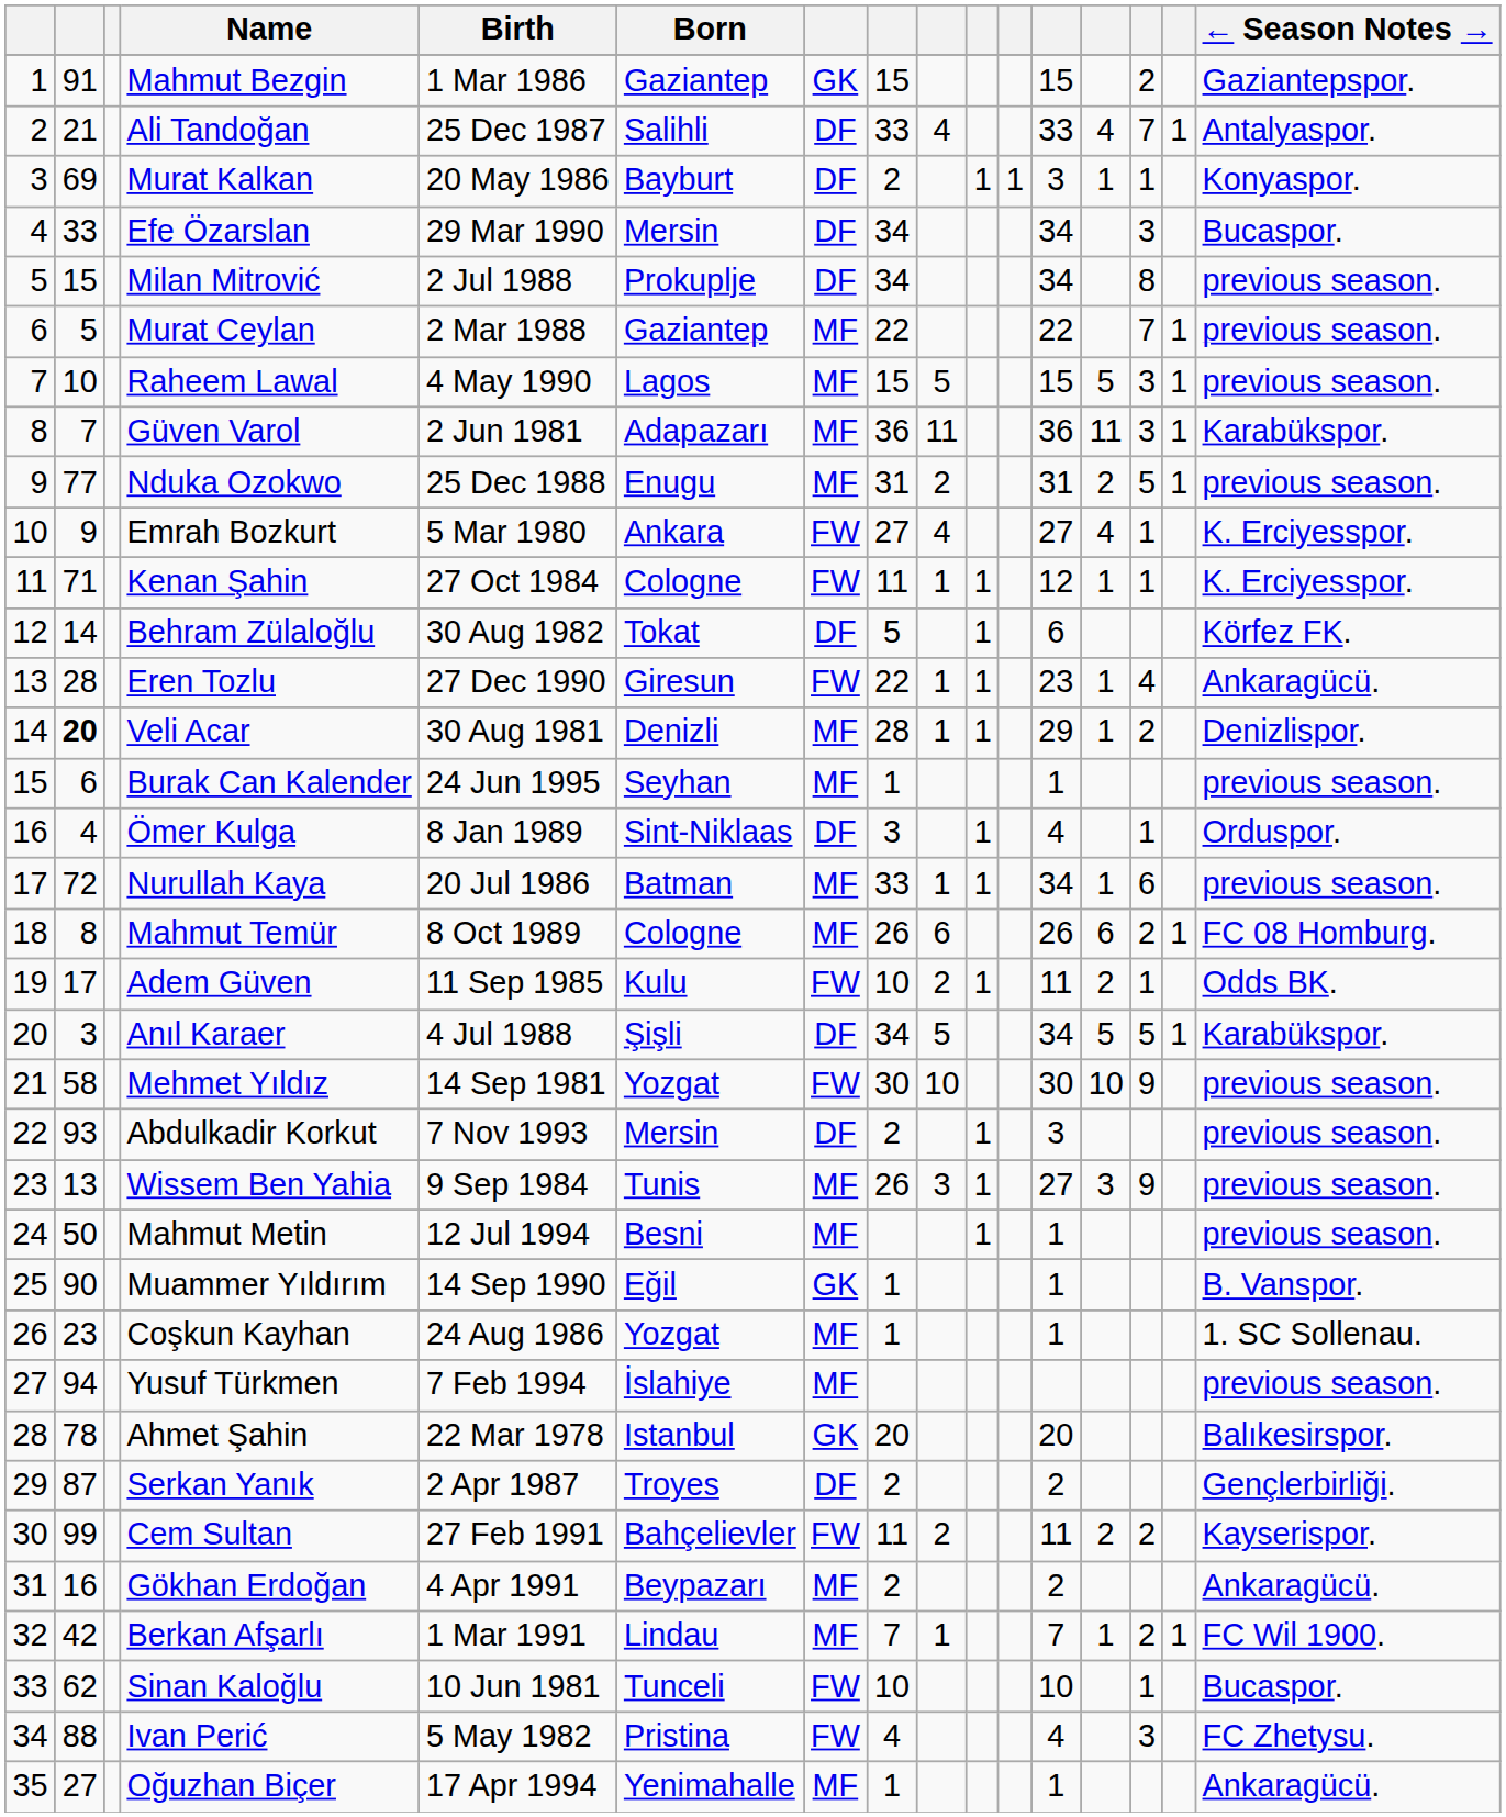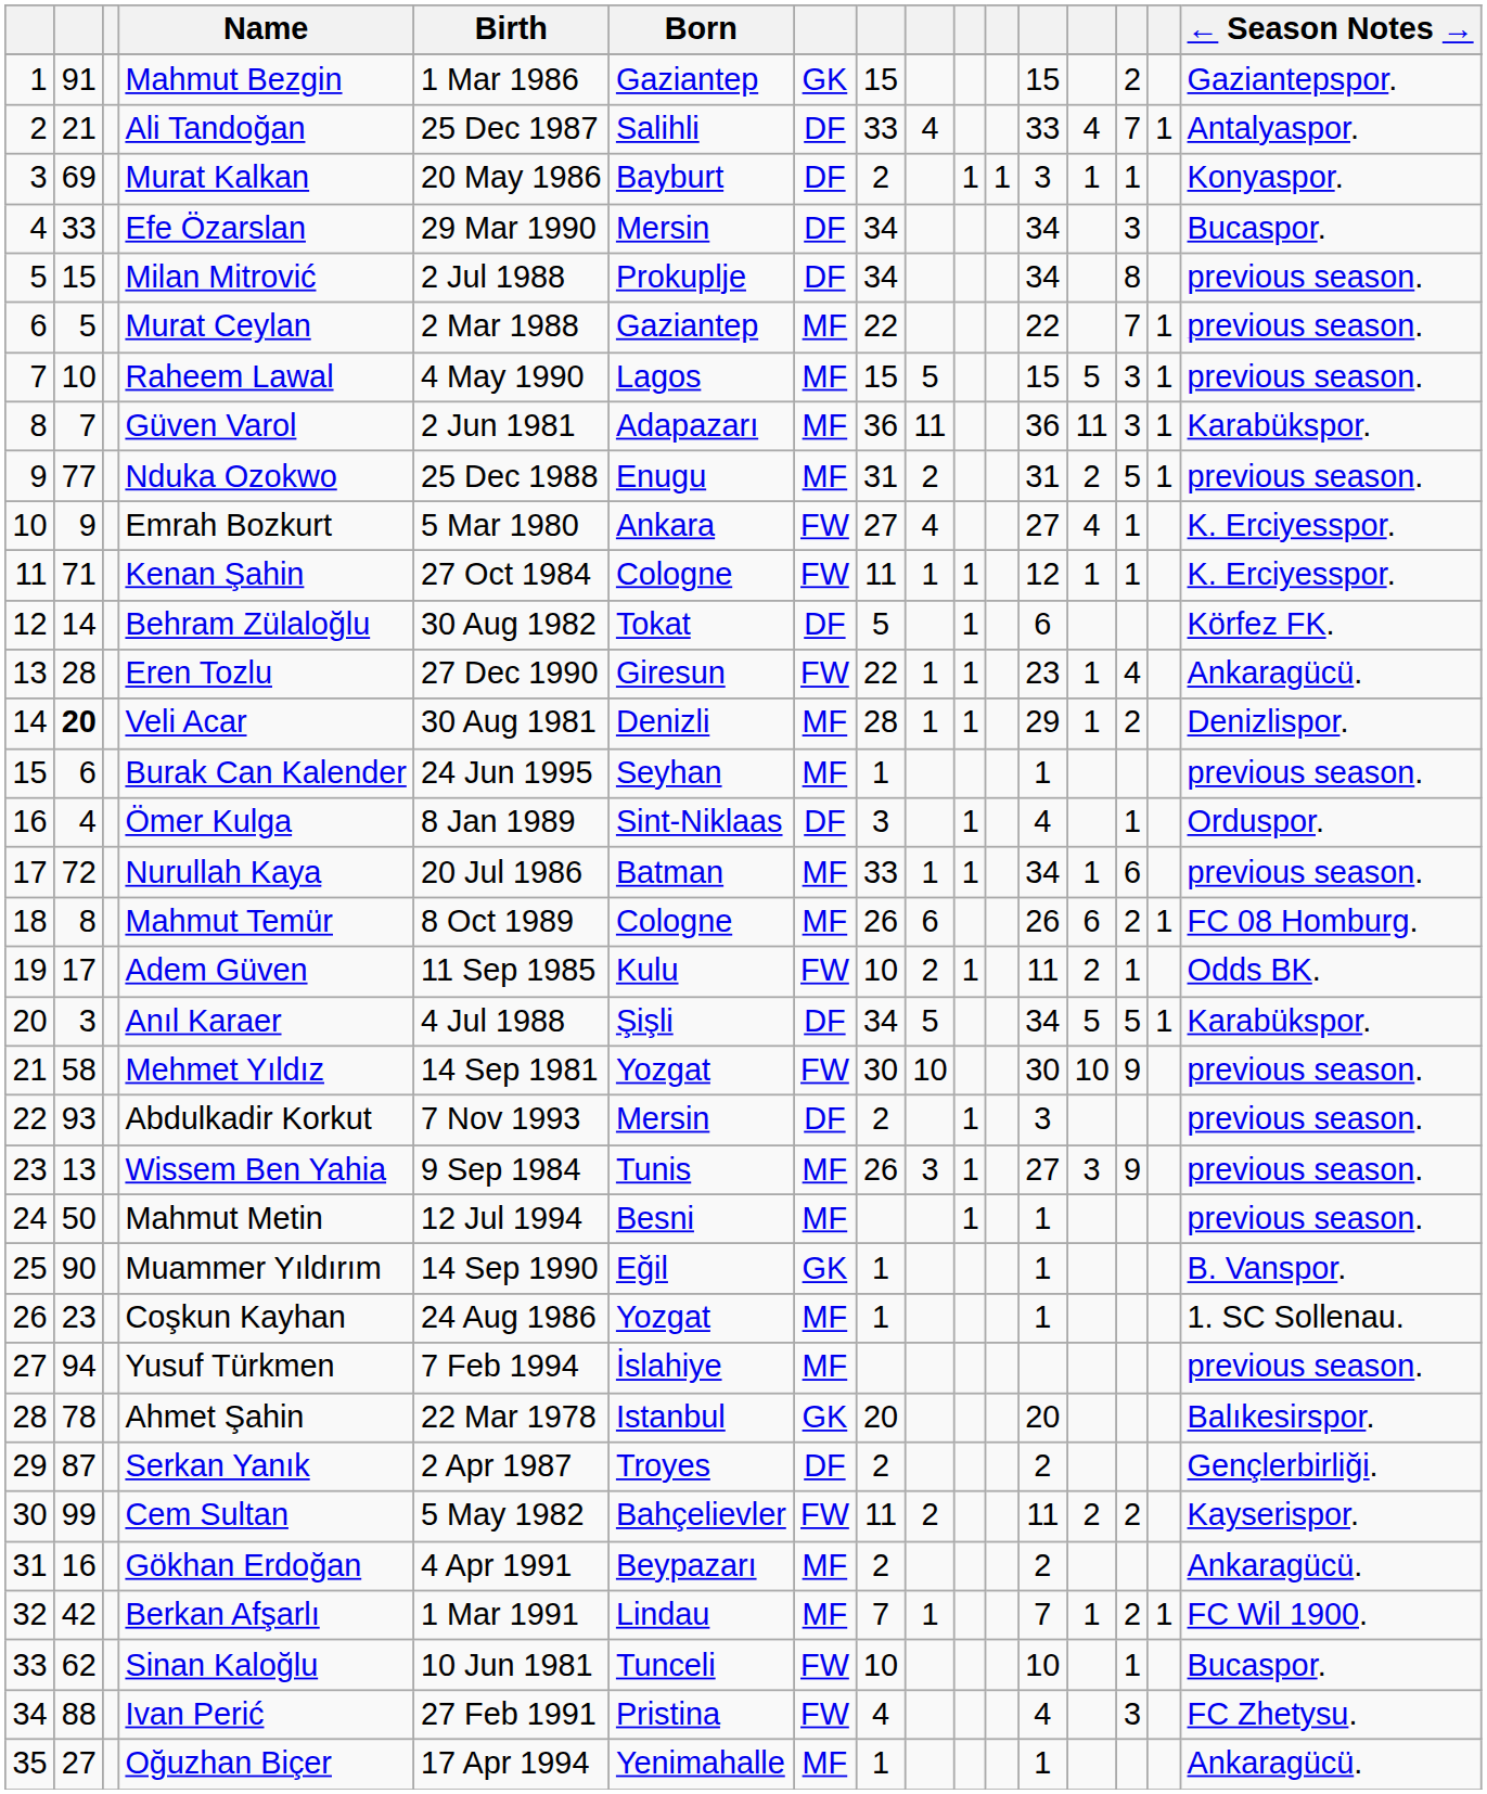 <table class="wikitable sortable">
 <tr>
 <th></th>
 <th></th>
 <th></th>
 <th>Name</th>
 <th>Birth</th>
 <th>Born</th>
 <th></th>
 <th></th>
 <th></th>
 <th></th>
 <th></th>
 <th></th>
 <th></th>
 <th></th>
 <th></th>
 <th><a href='#'>←</a> Season Notes <a href='#'>→</a></th>
 </tr>
 <tr>
 </tr>
 <tr>
 <td align="right">1</td>
 <td align="right">91</td>
 <td></td>
 <td><a href='#'>Mahmut Bezgin</a></td>
 <td>1 Mar 1986</td>
 <td><a href='#'>Gaziantep</a></td>
 <td align="center"><a href='#'>GK</a></td>
 <td align="center">15</td>
 <td></td>
 <td></td>
 <td></td>
 <td align="center">15</td>
 <td></td>
 <td align="center">2</td>
 <td></td>
 <td> <a href='#'>Gaziantepspor</a>.</td>
 </tr>
 <tr>
 <td align="right">2</td>
 <td align="right">21</td>
 <td></td>
 <td><a href='#'>Ali Tandoğan</a></td>
 <td>25 Dec 1987</td>
 <td><a href='#'>Salihli</a></td>
 <td align="center"><a href='#'>DF</a></td>
 <td align="center">33</td>
 <td align="center">4</td>
 <td></td>
 <td></td>
 <td align="center">33</td>
 <td align="center">4</td>
 <td align="center">7</td>
 <td align="center">1</td>
 <td> <a href='#'>Antalyaspor</a>.</td>
 </tr>
 <tr>
 <td align="right">3</td>
 <td align="right">69</td>
 <td></td>
 <td><a href='#'>Murat Kalkan</a></td>
 <td>20 May 1986</td>
 <td><a href='#'>Bayburt</a></td>
 <td align="center"><a href='#'>DF</a></td>
 <td align="center">2</td>
 <td></td>
 <td align="center">1</td>
 <td align="center">1</td>
 <td align="center">3</td>
 <td align="center">1</td>
 <td align="center">1</td>
 <td></td>
 <td> <a href='#'>Konyaspor</a>.</td>
 </tr>
 <tr>
 <td align="right">4</td>
 <td align="right">33</td>
 <td></td>
 <td><a href='#'>Efe Özarslan</a></td>
 <td>29 Mar 1990</td>
 <td><a href='#'>Mersin</a></td>
 <td align="center"><a href='#'>DF</a></td>
 <td align="center">34</td>
 <td></td>
 <td></td>
 <td></td>
 <td align="center">34</td>
 <td></td>
 <td align="center">3</td>
 <td></td>
 <td> <a href='#'>Bucaspor</a>.</td>
 </tr>
 <tr>
 <td align="right">5</td>
 <td align="right">15</td>
 <td></td>
 <td><a href='#'>Milan Mitrović</a></td>
 <td>2 Jul 1988</td>
 <td><a href='#'>Prokuplje</a></td>
 <td align="center"><a href='#'>DF</a></td>
 <td align="center">34</td>
 <td></td>
 <td></td>
 <td></td>
 <td align="center">34</td>
 <td></td>
 <td align="center">8</td>
 <td></td>
 <td> <a href='#'>previous season</a>.</td>
 </tr>
 <tr>
 <td align="right">6</td>
 <td align="right">5</td>
 <td></td>
 <td><a href='#'>Murat Ceylan</a></td>
 <td>2 Mar 1988</td>
 <td><a href='#'>Gaziantep</a></td>
 <td align="center"><a href='#'>MF</a></td>
 <td align="center">22</td>
 <td></td>
 <td></td>
 <td></td>
 <td align="center">22</td>
 <td></td>
 <td align="center">7</td>
 <td align="center">1</td>
 <td> <a href='#'>previous season</a>.</td>
 </tr>
 <tr>
 <td align="right">7</td>
 <td align="right">10</td>
 <td></td>
 <td><a href='#'>Raheem Lawal</a></td>
 <td>4 May 1990</td>
 <td><a href='#'>Lagos</a></td>
 <td align="center"><a href='#'>MF</a></td>
 <td align="center">15</td>
 <td align="center">5</td>
 <td></td>
 <td></td>
 <td align="center">15</td>
 <td align="center">5</td>
 <td align="center">3</td>
 <td align="center">1</td>
 <td> <a href='#'>previous season</a>.</td>
 </tr>
 <tr>
 <td align="right">8</td>
 <td align="right">7</td>
 <td></td>
 <td><a href='#'>Güven Varol</a></td>
 <td>2 Jun 1981</td>
 <td><a href='#'>Adapazarı</a></td>
 <td align="center"><a href='#'>MF</a></td>
 <td align="center">36</td>
 <td align="center">11</td>
 <td></td>
 <td></td>
 <td align="center">36</td>
 <td align="center">11</td>
 <td align="center">3</td>
 <td align="center">1</td>
 <td> <a href='#'>Karabükspor</a>.</td>
 </tr>
 <tr>
 <td align="right">9</td>
 <td align="right">77</td>
 <td></td>
 <td><a href='#'>Nduka Ozokwo</a></td>
 <td>25 Dec 1988</td>
 <td><a href='#'>Enugu</a></td>
 <td align="center"><a href='#'>MF</a></td>
 <td align="center">31</td>
 <td align="center">2</td>
 <td></td>
 <td></td>
 <td align="center">31</td>
 <td align="center">2</td>
 <td align="center">5</td>
 <td align="center">1</td>
 <td> <a href='#'>previous season</a>.</td>
 </tr>
 <tr>
 <td align="right">10</td>
 <td align="right">9</td>
 <td></td>
 <td>Emrah Bozkurt</td>
 <td>5 Mar 1980</td>
 <td><a href='#'>Ankara</a></td>
 <td align="center"><a href='#'>FW</a></td>
 <td align="center">27</td>
 <td align="center">4</td>
 <td></td>
 <td></td>
 <td align="center">27</td>
 <td align="center">4</td>
 <td align="center">1</td>
 <td></td>
 <td> <a href='#'>K. Erciyesspor</a>.</td>
 </tr>
 <tr>
 <td align="right">11</td>
 <td align="right">71</td>
 <td></td>
 <td><a href='#'>Kenan Şahin</a></td>
 <td>27 Oct 1984</td>
 <td><a href='#'>Cologne</a></td>
 <td align="center"><a href='#'>FW</a></td>
 <td align="center">11</td>
 <td align="center">1</td>
 <td align="center">1</td>
 <td></td>
 <td align="center">12</td>
 <td align="center">1</td>
 <td align="center">1</td>
 <td></td>
 <td> <a href='#'>K. Erciyesspor</a>.</td>
 </tr>
 <tr>
 <td align="right">12</td>
 <td align="right">14</td>
 <td></td>
 <td><a href='#'>Behram Zülaloğlu</a></td>
 <td>30 Aug 1982</td>
 <td><a href='#'>Tokat</a></td>
 <td align="center"><a href='#'>DF</a></td>
 <td align="center">5</td>
 <td></td>
 <td align="center">1</td>
 <td></td>
 <td align="center">6</td>
 <td></td>
 <td></td>
 <td></td>
 <td> <a href='#'>Körfez FK</a>.</td>
 </tr>
 <tr>
 <td align="right">13</td>
 <td align="right">28</td>
 <td></td>
 <td><a href='#'>Eren Tozlu</a></td>
 <td>27 Dec 1990</td>
 <td><a href='#'>Giresun</a></td>
 <td align="center"><a href='#'>FW</a></td>
 <td align="center">22</td>
 <td align="center">1</td>
 <td align="center">1</td>
 <td></td>
 <td align="center">23</td>
 <td align="center">1</td>
 <td align="center">4</td>
 <td></td>
 <td> <a href='#'>Ankaragücü</a>.</td>
 </tr>
 <tr>
 <td align="right">14</td>
 <td align="right"><strong>20</strong></td>
 <td></td>
 <td><a href='#'>Veli Acar</a></td>
 <td>30 Aug 1981</td>
 <td><a href='#'>Denizli</a></td>
 <td align="center"><a href='#'>MF</a></td>
 <td align="center">28</td>
 <td align="center">1</td>
 <td align="center">1</td>
 <td></td>
 <td align="center">29</td>
 <td align="center">1</td>
 <td align="center">2</td>
 <td></td>
 <td> <a href='#'>Denizlispor</a>.</td>
 </tr>
 <tr>
 <td align="right">15</td>
 <td align="right">6</td>
 <td></td>
 <td><a href='#'>Burak Can Kalender</a></td>
 <td>24 Jun 1995</td>
 <td><a href='#'>Seyhan</a></td>
 <td align="center"><a href='#'>MF</a></td>
 <td align="center">1</td>
 <td></td>
 <td></td>
 <td></td>
 <td align="center">1</td>
 <td></td>
 <td></td>
 <td></td>
 <td> <a href='#'>previous season</a>.</td>
 </tr>
 <tr>
 <td align="right">16</td>
 <td align="right">4</td>
 <td></td>
 <td><a href='#'>Ömer Kulga</a></td>
 <td>8 Jan 1989</td>
 <td><a href='#'>Sint-Niklaas</a></td>
 <td align="center"><a href='#'>DF</a></td>
 <td align="center">3</td>
 <td></td>
 <td align="center">1</td>
 <td></td>
 <td align="center">4</td>
 <td></td>
 <td align="center">1</td>
 <td></td>
 <td> <a href='#'>Orduspor</a>.</td>
 </tr>
 <tr>
 <td align="right">17</td>
 <td align="right">72</td>
 <td></td>
 <td><a href='#'>Nurullah Kaya</a></td>
 <td>20 Jul 1986</td>
 <td><a href='#'>Batman</a></td>
 <td align="center"><a href='#'>MF</a></td>
 <td align="center">33</td>
 <td align="center">1</td>
 <td align="center">1</td>
 <td></td>
 <td align="center">34</td>
 <td align="center">1</td>
 <td align="center">6</td>
 <td></td>
 <td> <a href='#'>previous season</a>.</td>
 </tr>
 <tr>
 <td align="right">18</td>
 <td align="right">8</td>
 <td></td>
 <td><a href='#'>Mahmut Temür</a></td>
 <td>8 Oct 1989</td>
 <td><a href='#'>Cologne</a></td>
 <td align="center"><a href='#'>MF</a></td>
 <td align="center">26</td>
 <td align="center">6</td>
 <td></td>
 <td></td>
 <td align="center">26</td>
 <td align="center">6</td>
 <td align="center">2</td>
 <td align="center">1</td>
 <td> <a href='#'>FC 08 Homburg</a>.</td>
 </tr>
 <tr>
 <td align="right">19</td>
 <td align="right">17</td>
 <td></td>
 <td><a href='#'>Adem Güven</a></td>
 <td>11 Sep 1985</td>
 <td><a href='#'>Kulu</a></td>
 <td align="center"><a href='#'>FW</a></td>
 <td align="center">10</td>
 <td align="center">2</td>
 <td align="center">1</td>
 <td></td>
 <td align="center">11</td>
 <td align="center">2</td>
 <td align="center">1</td>
 <td></td>
 <td> <a href='#'>Odds BK</a>.</td>
 </tr>
 <tr>
 <td align="right">20</td>
 <td align="right">3</td>
 <td></td>
 <td><a href='#'>Anıl Karaer</a></td>
 <td>4 Jul 1988</td>
 <td><a href='#'>Şişli</a></td>
 <td align="center"><a href='#'>DF</a></td>
 <td align="center">34</td>
 <td align="center">5</td>
 <td></td>
 <td></td>
 <td align="center">34</td>
 <td align="center">5</td>
 <td align="center">5</td>
 <td align="center">1</td>
 <td> <a href='#'>Karabükspor</a>.</td>
 </tr>
 <tr>
 <td align="right">21</td>
 <td align="right">58</td>
 <td></td>
 <td><a href='#'>Mehmet Yıldız</a></td>
 <td>14 Sep 1981</td>
 <td><a href='#'>Yozgat</a></td>
 <td align="center"><a href='#'>FW</a></td>
 <td align="center">30</td>
 <td align="center">10</td>
 <td></td>
 <td></td>
 <td align="center">30</td>
 <td align="center">10</td>
 <td align="center">9</td>
 <td></td>
 <td> <a href='#'>previous season</a>.</td>
 </tr>
 <tr>
 <td align="right">22</td>
 <td align="right">93</td>
 <td></td>
 <td>Abdulkadir Korkut</td>
 <td>7 Nov 1993</td>
 <td><a href='#'>Mersin</a></td>
 <td align="center"><a href='#'>DF</a></td>
 <td align="center">2</td>
 <td></td>
 <td align="center">1</td>
 <td></td>
 <td align="center">3</td>
 <td></td>
 <td></td>
 <td></td>
 <td> <a href='#'>previous season</a>.</td>
 </tr>
 <tr>
 <td align="right">23</td>
 <td align="right">13</td>
 <td></td>
 <td><a href='#'>Wissem Ben Yahia</a></td>
 <td>9 Sep 1984</td>
 <td><a href='#'>Tunis</a></td>
 <td align="center"><a href='#'>MF</a></td>
 <td align="center">26</td>
 <td align="center">3</td>
 <td align="center">1</td>
 <td></td>
 <td align="center">27</td>
 <td align="center">3</td>
 <td align="center">9</td>
 <td></td>
 <td> <a href='#'>previous season</a>.</td>
 </tr>
 <tr>
 <td align="right">24</td>
 <td align="right">50</td>
 <td></td>
 <td>Mahmut Metin</td>
 <td>12 Jul 1994</td>
 <td><a href='#'>Besni</a></td>
 <td align="center"><a href='#'>MF</a></td>
 <td></td>
 <td></td>
 <td align="center">1</td>
 <td></td>
 <td align="center">1</td>
 <td></td>
 <td></td>
 <td></td>
 <td> <a href='#'>previous season</a>.</td>
 </tr>
 <tr>
 <td align="right">25</td>
 <td align="right">90</td>
 <td></td>
 <td>Muammer Yıldırım</td>
 <td>14 Sep 1990</td>
 <td><a href='#'>Eğil</a></td>
 <td align="center"><a href='#'>GK</a></td>
 <td align="center">1</td>
 <td></td>
 <td></td>
 <td></td>
 <td align="center">1</td>
 <td></td>
 <td></td>
 <td></td>
 <td> <a href='#'>B. Vanspor</a>.</td>
 </tr>
 <tr>
 <td align="right">26</td>
 <td align="right">23</td>
 <td></td>
 <td>Coşkun Kayhan</td>
 <td>24 Aug 1986</td>
 <td><a href='#'>Yozgat</a></td>
 <td align="center"><a href='#'>MF</a></td>
 <td align="center">1</td>
 <td></td>
 <td></td>
 <td></td>
 <td align="center">1</td>
 <td></td>
 <td></td>
 <td></td>
 <td> 1. SC Sollenau.</td>
 </tr>
 <tr>
 <td align="right">27</td>
 <td align="right">94</td>
 <td></td>
 <td>Yusuf Türkmen</td>
 <td>7 Feb 1994</td>
 <td><a href='#'>İslahiye</a></td>
 <td align="center"><a href='#'>MF</a></td>
 <td></td>
 <td></td>
 <td></td>
 <td></td>
 <td></td>
 <td></td>
 <td></td>
 <td></td>
 <td> <a href='#'>previous season</a>.</td>
 </tr>
 <tr>
 <td align="right">28</td>
 <td align="right">78</td>
 <td></td>
 <td>Ahmet Şahin</td>
 <td>22 Mar 1978</td>
 <td><a href='#'>Istanbul</a></td>
 <td align="center"><a href='#'>GK</a></td>
 <td align="center">20</td>
 <td></td>
 <td></td>
 <td></td>
 <td align="center">20</td>
 <td></td>
 <td></td>
 <td></td>
 <td> <a href='#'>Balıkesirspor</a>.</td>
 </tr>
 <tr>
 <td align="right">29</td>
 <td align="right">87</td>
 <td></td>
 <td><a href='#'>Serkan Yanık</a></td>
 <td>2 Apr 1987</td>
 <td><a href='#'>Troyes</a></td>
 <td align="center"><a href='#'>DF</a></td>
 <td align="center">2</td>
 <td></td>
 <td></td>
 <td></td>
 <td align="center">2</td>
 <td></td>
 <td></td>
 <td></td>
 <td> <a href='#'>Gençlerbirliği</a>.</td>
 </tr>
 <tr>
 <td align="right">30</td>
 <td align="right">99</td>
 <td></td>
 <td><a href='#'>Cem Sultan</a></td>
-<td>27 Feb 1991</td>
+<td>5 May 1982</td>
 <td><a href='#'>Bahçelievler</a></td>
 <td align="center"><a href='#'>FW</a></td>
 <td align="center">11</td>
 <td align="center">2</td>
 <td></td>
 <td></td>
 <td align="center">11</td>
 <td align="center">2</td>
 <td align="center">2</td>
 <td></td>
 <td> <a href='#'>Kayserispor</a>.</td>
 </tr>
 <tr>
 <td align="right">31</td>
 <td align="right">16</td>
 <td></td>
 <td><a href='#'>Gökhan Erdoğan</a></td>
 <td>4 Apr 1991</td>
 <td><a href='#'>Beypazarı</a></td>
 <td align="center"><a href='#'>MF</a></td>
 <td align="center">2</td>
 <td></td>
 <td></td>
 <td></td>
 <td align="center">2</td>
 <td></td>
 <td></td>
 <td></td>
 <td> <a href='#'>Ankaragücü</a>.</td>
 </tr>
 <tr>
 <td align="right">32</td>
 <td align="right">42</td>
 <td></td>
 <td><a href='#'>Berkan Afşarlı</a></td>
 <td>1 Mar 1991</td>
 <td><a href='#'>Lindau</a></td>
 <td align="center"><a href='#'>MF</a></td>
 <td align="center">7</td>
 <td align="center">1</td>
 <td></td>
 <td></td>
 <td align="center">7</td>
 <td align="center">1</td>
 <td align="center">2</td>
 <td align="center">1</td>
 <td> <a href='#'>FC Wil 1900</a>.</td>
 </tr>
 <tr>
 <td align="right">33</td>
 <td align="right">62</td>
 <td></td>
 <td><a href='#'>Sinan Kaloğlu</a></td>
 <td>10 Jun 1981</td>
 <td><a href='#'>Tunceli</a></td>
 <td align="center"><a href='#'>FW</a></td>
 <td align="center">10</td>
 <td></td>
 <td></td>
 <td></td>
 <td align="center">10</td>
 <td></td>
 <td align="center">1</td>
 <td></td>
 <td> <a href='#'>Bucaspor</a>.</td>
 </tr>
 <tr>
 <td align="right">34</td>
 <td align="right">88</td>
 <td></td>
 <td><a href='#'>Ivan Perić</a></td>
-<td>5 May 1982</td>
+<td>27 Feb 1991</td>
 <td><a href='#'>Pristina</a></td>
 <td align="center"><a href='#'>FW</a></td>
 <td align="center">4</td>
 <td></td>
 <td></td>
 <td></td>
 <td align="center">4</td>
 <td></td>
 <td align="center">3</td>
 <td></td>
 <td> <a href='#'>FC Zhetysu</a>.</td>
 </tr>
 <tr>
 <td align="right">35</td>
 <td align="right">27</td>
 <td></td>
 <td><a href='#'>Oğuzhan Biçer</a></td>
 <td>17 Apr 1994</td>
 <td><a href='#'>Yenimahalle</a></td>
 <td align="center"><a href='#'>MF</a></td>
 <td align="center">1</td>
 <td></td>
 <td></td>
 <td></td>
 <td align="center">1</td>
 <td></td>
 <td></td>
 <td></td>
 <td> <a href='#'>Ankaragücü</a>.</td>
 </tr>
 </table>
